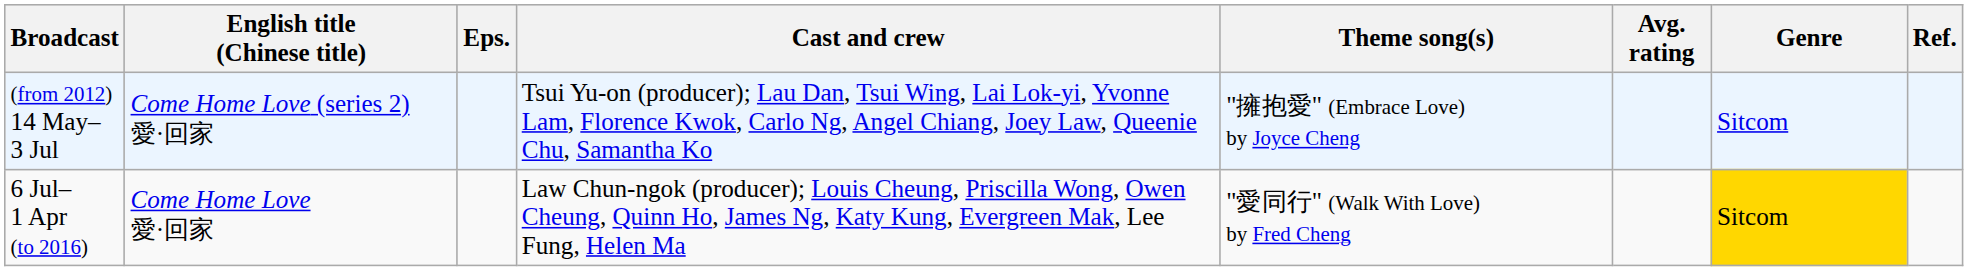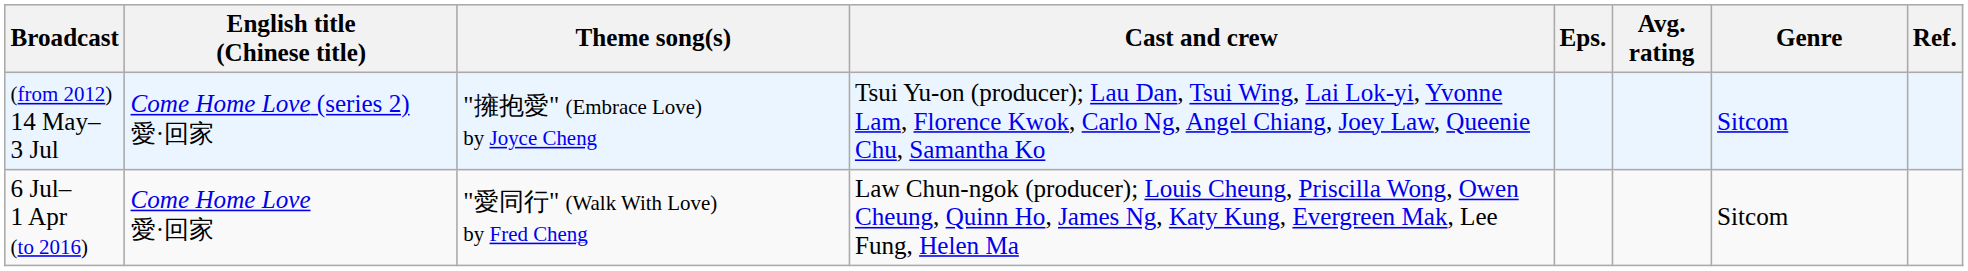 <table class="wikitable sortable">
 <tr>
 <th>Broadcast</th>
 <th style="width:17%;">English title <br> (Chinese title)</th>
+<th style="width:20%;">Theme song(s)</th>
+<th>Cast and crew</th>
 <th>Eps.</th>
-<th>Cast and crew</th>
-<th style="width:20%;">Theme song(s)</th>
 <th>Avg. rating</th>
 <th style="width:10%;">Genre</th>
 <th>Ref.</th>
 </tr>
 <tr ---- bgcolor="#ebf5ff">
 <td><small>(<a href='#'>from 2012</a>)</small><br>14 May–<br>3 Jul</td>
 <td><a href='#'><em>Come Home Love</em> (series 2)</a> <br>愛·回家</td>
+<td>"擁抱愛" <small>(Embrace Love)</small><br><small>by <a href='#'>Joyce Cheng</a></small></td>
+<td>Tsui Yu-on (producer); <a href='#'>Lau Dan</a>, <a href='#'>Tsui Wing</a>, <a href='#'>Lai Lok-yi</a>, <a href='#'>Yvonne Lam</a>, <a href='#'>Florence Kwok</a>, <a href='#'>Carlo Ng</a>, <a href='#'>Angel Chiang</a>, <a href='#'>Joey Law</a>, <a href='#'>Queenie Chu</a>, <a href='#'>Samantha Ko</a></td>
 <td></td>
-<td>Tsui Yu-on (producer); <a href='#'>Lau Dan</a>, <a href='#'>Tsui Wing</a>, <a href='#'>Lai Lok-yi</a>, <a href='#'>Yvonne Lam</a>, <a href='#'>Florence Kwok</a>, <a href='#'>Carlo Ng</a>, <a href='#'>Angel Chiang</a>, <a href='#'>Joey Law</a>, <a href='#'>Queenie Chu</a>, <a href='#'>Samantha Ko</a></td>
-<td>"擁抱愛" <small>(Embrace Love)</small><br><small>by <a href='#'>Joyce Cheng</a></small></td>
 <td></td>
 <td><a href='#'>Sitcom</a></td>
 <td></td>
 </tr>
 <tr>
 <td>6 Jul–<br>1 Apr<br><small>(<a href='#'>to 2016</a>)</small></td>
 <td><em><a href='#'>Come Home Love</a></em><br>愛·回家</td>
+<td>"愛同行" <small>(Walk With Love)</small><br><small>by <a href='#'>Fred Cheng</a></small></td>
+<td>Law Chun-ngok (producer); <a href='#'>Louis Cheung</a>, <a href='#'>Priscilla Wong</a>, <a href='#'>Owen Cheung</a>, <a href='#'>Quinn Ho</a>, <a href='#'>James Ng</a>, <a href='#'>Katy Kung</a>, <a href='#'>Evergreen Mak</a>, Lee Fung, <a href='#'>Helen Ma</a></td>
 <td></td>
-<td>Law Chun-ngok (producer); <a href='#'>Louis Cheung</a>, <a href='#'>Priscilla Wong</a>, <a href='#'>Owen Cheung</a>, <a href='#'>Quinn Ho</a>, <a href='#'>James Ng</a>, <a href='#'>Katy Kung</a>, <a href='#'>Evergreen Mak</a>, Lee Fung, <a href='#'>Helen Ma</a></td>
-<td>"愛同行" <small>(Walk With Love)</small><br><small>by <a href='#'>Fred Cheng</a></small></td>
 <td></td>
-<td style="background: gold;">Sitcom</td>
+<td>Sitcom</td>
 <td></td>
 </tr>
 </table>
